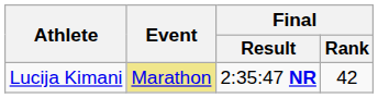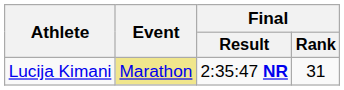 <table class=wikitable style="font-size:90%">
 <tr>
 <th rowspan="2">Athlete</th>
 <th rowspan="2">Event</th>
 <th colspan="2">Final</th>
 </tr>
 <tr style="font-size:95%">
 <th>Result</th>
 <th>Rank</th>
 </tr>
 <tr align=center>
 <td align=left><a href='#'>Lucija Kimani</a></td>
 <td align=left style="background: khaki;"><a href='#'>Marathon</a></td>
 <td>2:35:47 <strong><a href='#'>NR</a></strong></td>
-<td>42</td>
+<td>31</td>
 </tr>
 </table>
